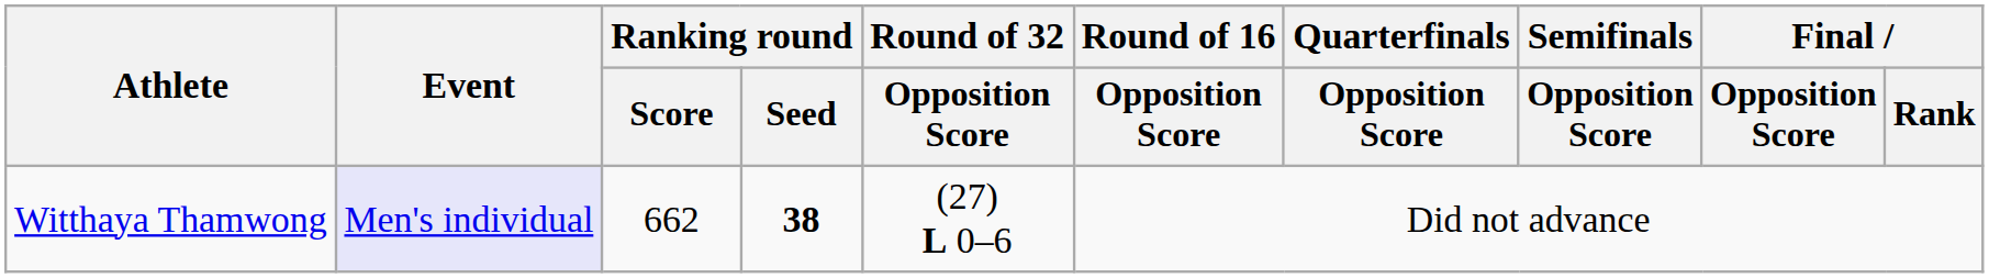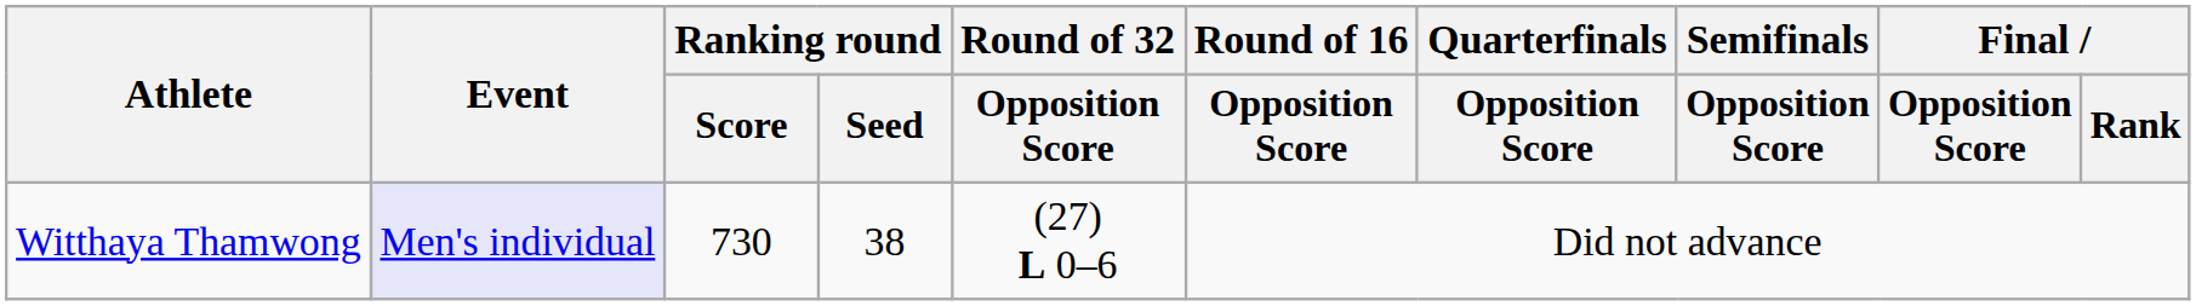 <table class="wikitable" style="font-size:90%">
 <tr>
 <th rowspan="2">Athlete</th>
 <th rowspan="2">Event</th>
 <th colspan="2">Ranking round</th>
 <th>Round of 32</th>
 <th>Round of 16</th>
 <th>Quarterfinals</th>
 <th>Semifinals</th>
 <th colspan="2">Final / </th>
 </tr>
 <tr style="font-size:95%">
 <th>Score</th>
 <th>Seed</th>
 <th>Opposition<br>Score</th>
 <th>Opposition<br>Score</th>
 <th>Opposition<br>Score</th>
 <th>Opposition<br>Score</th>
 <th>Opposition<br>Score</th>
 <th>Rank</th>
 </tr>
 <tr align=center>
 <td align=left><a href='#'>Witthaya Thamwong</a></td>
 <td align=left style="background: lavender;"><a href='#'>Men's individual</a></td>
-<td>662</td>
-<td><strong>38</strong></td>
+<td>730</td>
+<td>38</td>
 <td> (27)<br><strong>L</strong> 0–6</td>
 <td colspan=5>Did not advance</td>
 </tr>
 </table>
